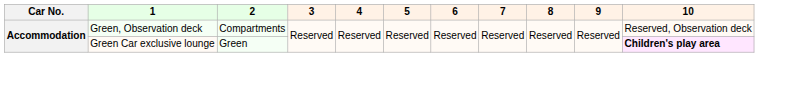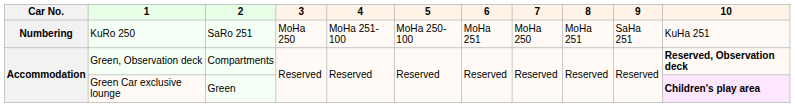 <table class="wikitable">
 <tr>
 <th>Car No.</th>
 <th style="background: #E6FFE6">1</th>
 <th style="background: #E6FFE6">2</th>
 <th style="background: #FFF2E6">3</th>
 <th style="background: #FFF2E6">4</th>
 <th style="background: #FFF2E6">5</th>
 <th style="background: #FFF2E6">6</th>
 <th style="background: #FFF2E6">7</th>
 <th style="background: #FFF2E6">8</th>
 <th style="background: #FFF2E6">9</th>
 <th style="background: #FFF2E6">10</th>
 </tr>
 <tr>
+<th>Numbering</th>
+<td style="background: #F5FFF5">KuRo 250</td>
+<td style="background: #F5FFF5">SaRo 251</td>
+<td style="background: #FFFAF5">MoHa 250</td>
+<td style="background: #FFFAF5">MoHa 251-100</td>
+<td style="background: #FFFAF5">MoHa 250-100</td>
+<td style="background: #FFFAF5">MoHa 251</td>
+<td style="background: #FFFAF5">MoHa 250</td>
+<td style="background: #FFFAF5">MoHa 251</td>
+<td style="background: #FFFAF5">SaHa 251</td>
+<td style="background: #FFFAF5">KuHa 251</td>
+</tr>
+<tr>
 <th rowspan="2">Accommodation</th>
 <td style="background: #F5FFF5">Green, Observation deck</td>
 <td style="background: #F5FFF5">Compartments</td>
 <td rowspan="2" style="background: #FFFAF5">Reserved</td>
 <td rowspan="2" style="background: #FFFAF5">Reserved</td>
 <td rowspan="2" style="background: #FFFAF5">Reserved</td>
 <td rowspan="2" style="background: #FFFAF5">Reserved</td>
 <td rowspan="2" style="background: #FFFAF5">Reserved</td>
 <td rowspan="2" style="background: #FFFAF5">Reserved</td>
 <td rowspan="2" style="background: #FFFAF5">Reserved</td>
-<td style="background: #FFFAF5">Reserved, Observation deck</td>
+<td style="background: #FFFAF5"><strong>Reserved, Observation deck</strong></td>
 </tr>
 <tr>
 <td style="background: #FFFAF5">Green Car exclusive lounge</td>
 <td style="background: #F5FFF5">Green</td>
 <td style="background: #ffe6ff"><strong>Children's play area</strong></td>
 </tr>
 </table>
